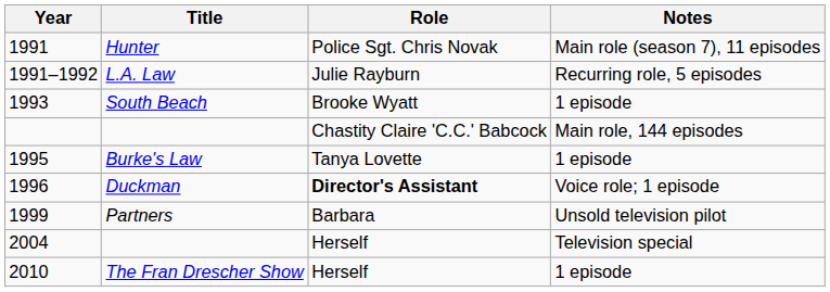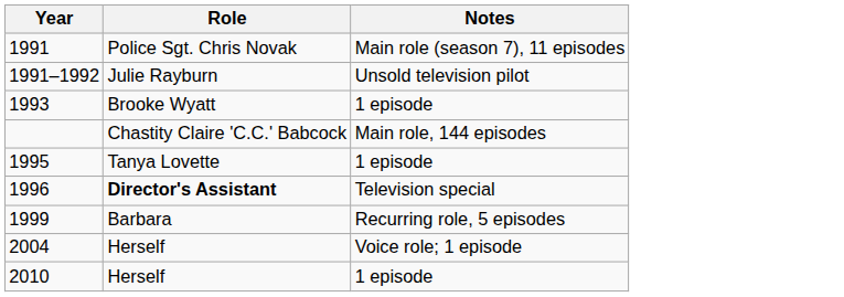 <table class = "wikitable sortable">
 <tr>
 <th>Year</th>
-<th>Title</th>
 <th>Role</th>
 <th class = "unsortable">Notes</th>
 </tr>
 <tr>
 <td>1991</td>
-<td><em><a href='#'>Hunter</a></em></td>
 <td>Police Sgt. Chris Novak</td>
 <td>Main role (season 7), 11 episodes</td>
 </tr>
 <tr>
 <td>1991–1992</td>
-<td><em><a href='#'>L.A. Law</a></em></td>
 <td>Julie Rayburn</td>
-<td>Recurring role, 5 episodes</td>
+<td>Unsold television pilot</td>
 </tr>
 <tr>
 <td>1993</td>
-<td><em><a href='#'>South Beach</a></em></td>
 <td>Brooke Wyatt</td>
 <td>1 episode</td>
 </tr>
 <tr>
 <td></td>
-<td><em></em></td>
 <td>Chastity Claire 'C.C.' Babcock</td>
 <td>Main role, 144 episodes</td>
 </tr>
 <tr>
 <td>1995</td>
-<td><em><a href='#'>Burke's Law</a></em></td>
 <td>Tanya Lovette</td>
 <td>1 episode</td>
 </tr>
 <tr>
 <td>1996</td>
-<td><em><a href='#'>Duckman</a></em></td>
 <td><strong>Director's Assistant</strong></td>
+<td>Television special</td>
+</tr>
+<tr>
+<td>1999</td>
+<td>Barbara</td>
+<td>Recurring role, 5 episodes</td>
+</tr>
+<tr>
+<td>2004</td>
+<td>Herself</td>
 <td>Voice role; 1 episode</td>
 </tr>
 <tr>
-<td>1999</td>
-<td><em>Partners</em></td>
-<td>Barbara</td>
-<td>Unsold television pilot</td>
-</tr>
-<tr>
-<td>2004</td>
-<td><em></em></td>
-<td>Herself</td>
-<td>Television special</td>
-</tr>
-<tr>
 <td>2010</td>
-<td><em><a href='#'>The Fran Drescher Show</a></em></td>
 <td>Herself</td>
 <td>1 episode</td>
 </tr>
 </table>
